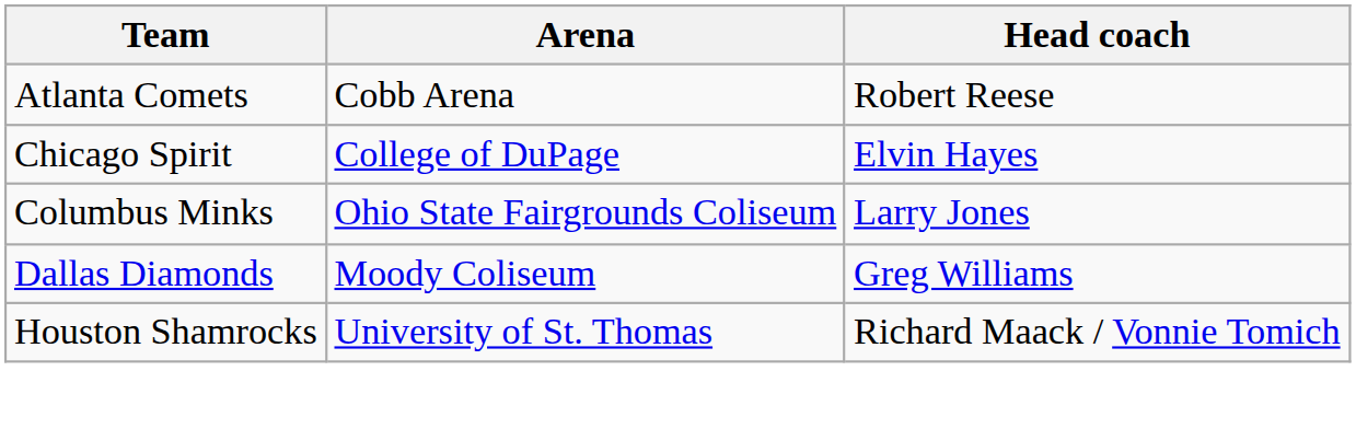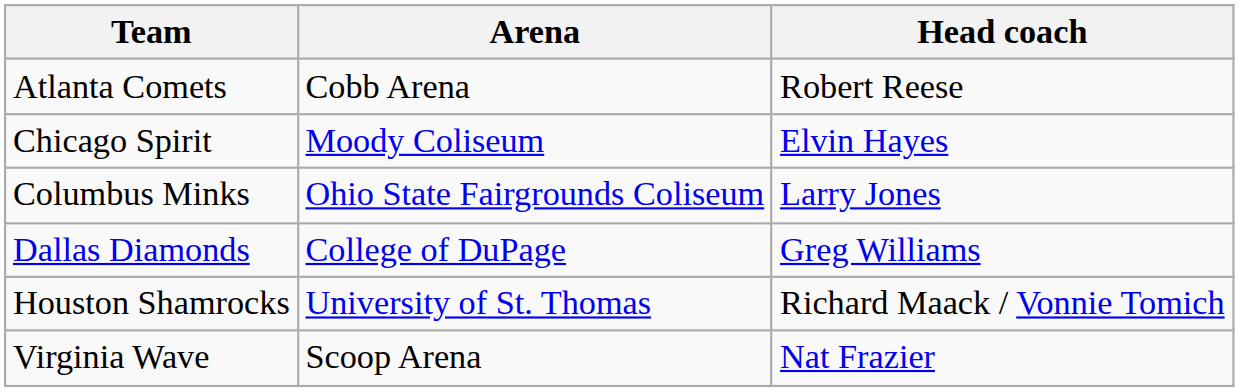 <table class="wikitable">
 <tr>
 <th>Team</th>
 <th>Arena</th>
 <th>Head coach</th>
 </tr>
 <tr>
 <td>Atlanta Comets</td>
 <td>Cobb Arena</td>
 <td>Robert Reese</td>
 </tr>
 <tr>
 <td>Chicago Spirit</td>
-<td><a href='#'>College of DuPage</a></td>
+<td><a href='#'>Moody Coliseum</a></td>
 <td><a href='#'>Elvin Hayes</a></td>
 </tr>
 <tr>
 <td>Columbus Minks</td>
 <td><a href='#'>Ohio State Fairgrounds Coliseum</a></td>
 <td><a href='#'>Larry Jones</a></td>
 </tr>
 <tr>
 <td><a href='#'>Dallas Diamonds</a></td>
-<td><a href='#'>Moody Coliseum</a></td>
+<td><a href='#'>College of DuPage</a></td>
 <td><a href='#'>Greg Williams</a></td>
 </tr>
 <tr>
 <td>Houston Shamrocks</td>
 <td><a href='#'>University of St. Thomas</a></td>
 <td>Richard Maack / <a href='#'>Vonnie Tomich</a></td>
 </tr>
+<tr>
+<td>Virginia Wave</td>
+<td>Scoop Arena</td>
+<td><a href='#'>Nat Frazier</a></td>
+</tr>
 </table>
